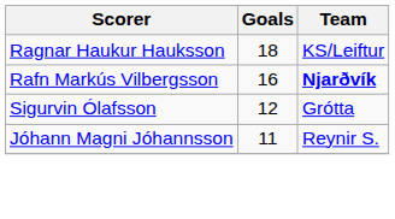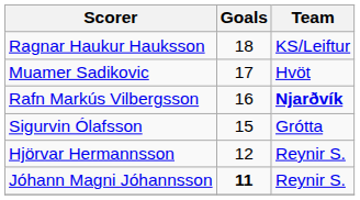 <table class="wikitable">
 <tr>
 <th>Scorer</th>
 <th>Goals</th>
 <th>Team</th>
 </tr>
 <tr>
 <td> <a href='#'>Ragnar Haukur Hauksson</a></td>
 <td align=center>18</td>
 <td><a href='#'>KS/Leiftur</a></td>
 </tr>
 <tr>
+<td> <a href='#'>Muamer Sadikovic</a></td>
+<td align=center>17</td>
+<td><a href='#'>Hvöt</a></td>
+</tr>
+<tr>
 <td> <a href='#'>Rafn Markús Vilbergsson</a></td>
 <td align=center>16</td>
 <td><strong><a href='#'>Njarðvík</a></strong></td>
 </tr>
 <tr>
 <td> <a href='#'>Sigurvin Ólafsson</a></td>
-<td align=center>12</td>
+<td align=center>15</td>
 <td><a href='#'>Grótta</a></td>
 </tr>
 <tr>
+<td> <a href='#'>Hjörvar Hermannsson</a></td>
+<td align=center>12</td>
+<td><a href='#'>Reynir S.</a></td>
+</tr>
+<tr>
 <td> <a href='#'>Jóhann Magni Jóhannsson</a></td>
-<td align=center>11</td>
+<td align=center><strong>11</strong></td>
 <td><a href='#'>Reynir S.</a></td>
 </tr>
 <tr>
 </tr>
 </table>
